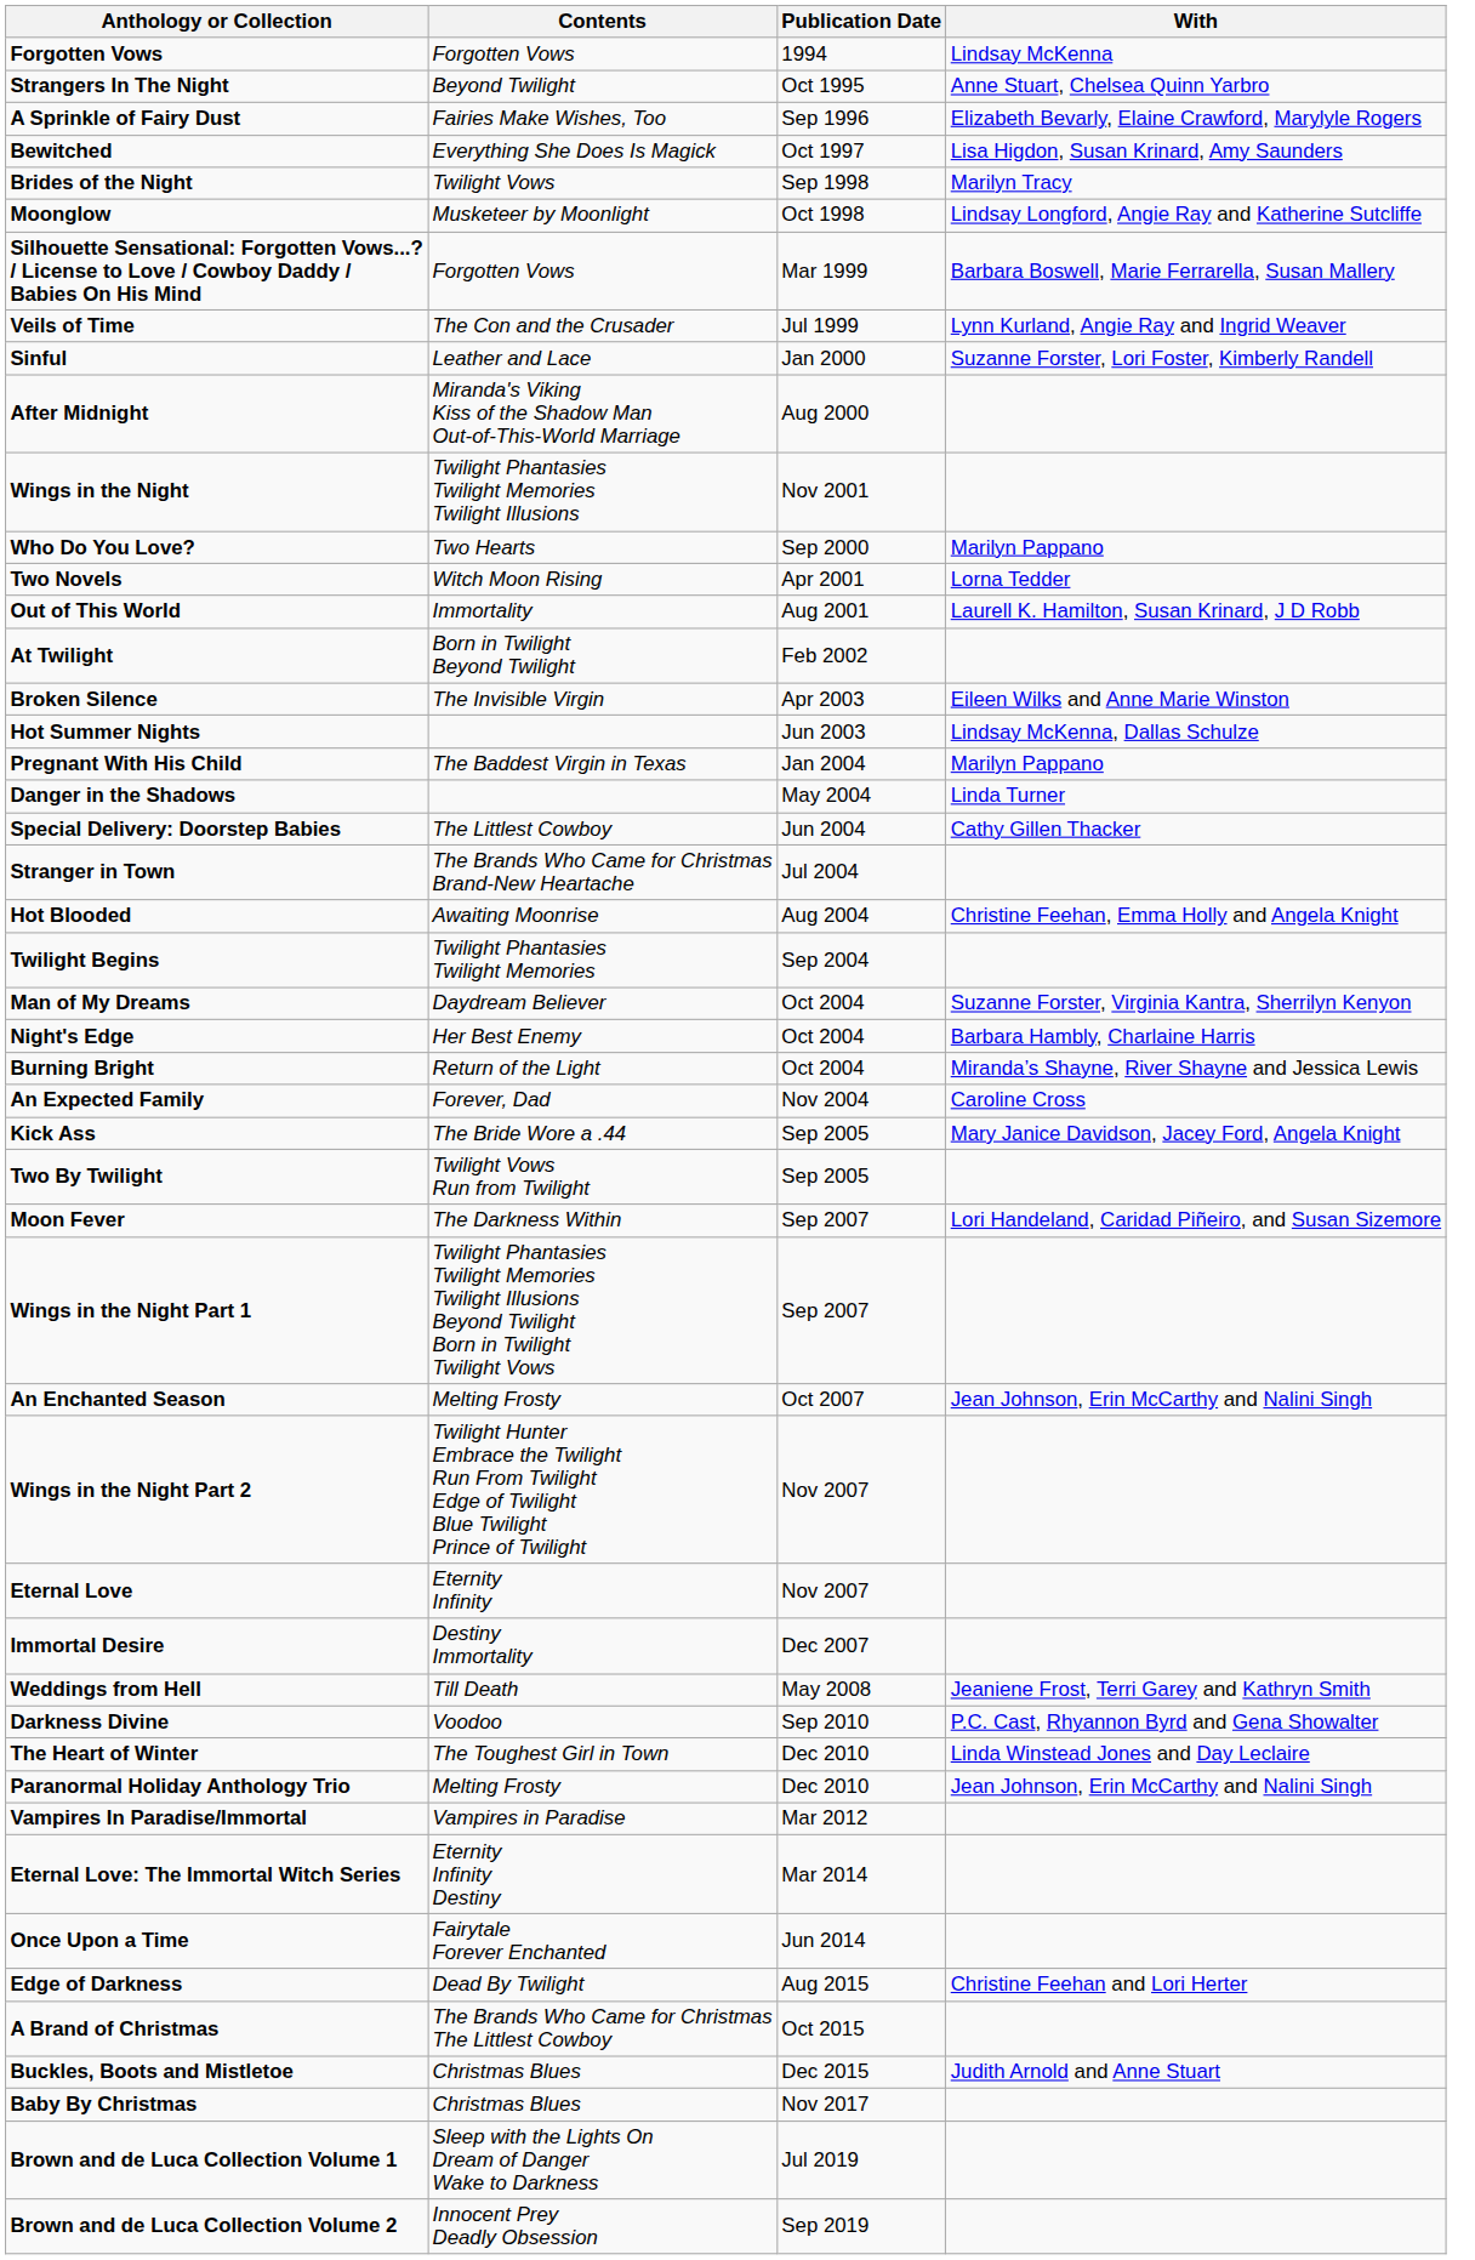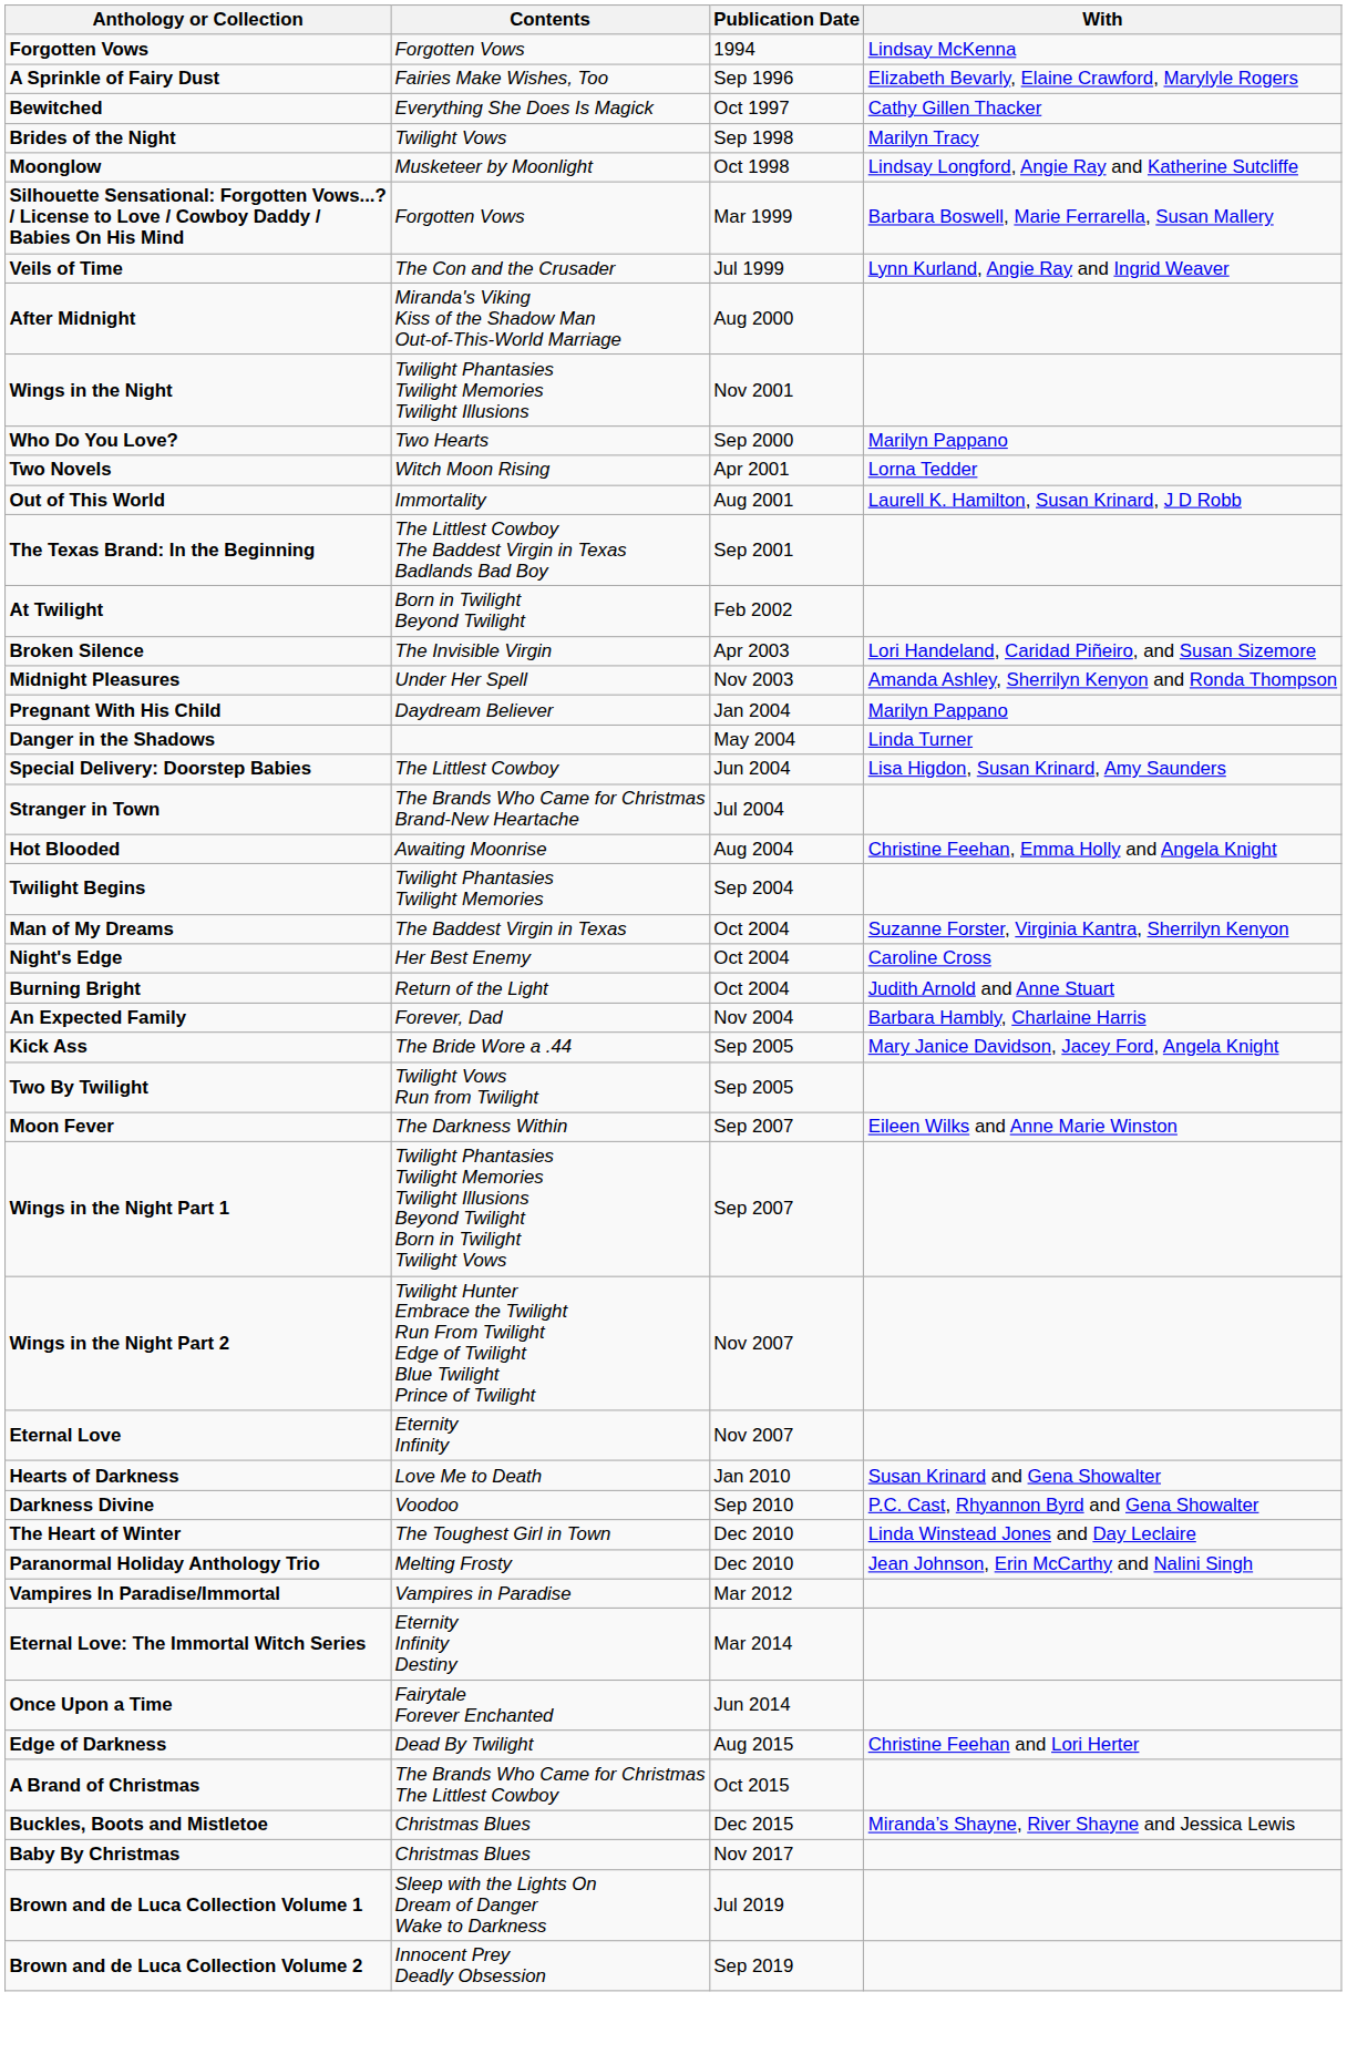 <table class="wikitable">
 <tr>
 <th>Anthology or Collection</th>
 <th>Contents</th>
 <th>Publication Date</th>
 <th>With</th>
 </tr>
 <tr>
 <td><strong>Forgotten Vows</strong></td>
 <td><em>Forgotten Vows</em></td>
 <td>1994</td>
 <td><a href='#'>Lindsay McKenna</a></td>
 </tr>
 <tr>
-<td><strong>Strangers In The Night</strong></td>
-<td><em>Beyond Twilight</em></td>
-<td>Oct 1995</td>
-<td><a href='#'>Anne Stuart</a>, <a href='#'>Chelsea Quinn Yarbro</a></td>
-</tr>
-<tr>
 <td><strong>A Sprinkle of Fairy Dust</strong></td>
 <td><em>Fairies Make Wishes, Too</em></td>
 <td>Sep 1996</td>
 <td><a href='#'>Elizabeth Bevarly</a>, <a href='#'>Elaine Crawford</a>, <a href='#'>Marylyle Rogers</a></td>
 </tr>
 <tr>
 <td><strong>Bewitched</strong></td>
 <td><em>Everything She Does Is Magick</em></td>
 <td>Oct 1997</td>
-<td><a href='#'>Lisa Higdon</a>, <a href='#'>Susan Krinard</a>, <a href='#'>Amy Saunders</a></td>
+<td><a href='#'>Cathy Gillen Thacker</a></td>
 </tr>
 <tr>
 <td><strong>Brides of the Night</strong></td>
 <td><em>Twilight Vows</em></td>
 <td>Sep 1998</td>
 <td><a href='#'>Marilyn Tracy</a></td>
 </tr>
 <tr>
 <td><strong>Moonglow</strong></td>
 <td><em>Musketeer by Moonlight</em></td>
 <td>Oct 1998</td>
 <td><a href='#'>Lindsay Longford</a>, <a href='#'>Angie Ray</a> and <a href='#'>Katherine Sutcliffe</a></td>
 </tr>
 <tr>
 <td><strong>Silhouette Sensational: Forgotten Vows...?</strong><br><strong>/</strong> <strong>License to Love / Cowboy Daddy /</strong><br><strong>Babies On His Mind</strong></td>
 <td><em>Forgotten Vows</em></td>
 <td>Mar 1999</td>
 <td><a href='#'>Barbara Boswell</a>, <a href='#'>Marie Ferrarella</a>, <a href='#'>Susan Mallery</a></td>
 </tr>
 <tr>
 <td><strong>Veils of Time</strong></td>
 <td><em>The Con and the Crusader</em></td>
 <td>Jul 1999</td>
 <td><a href='#'>Lynn Kurland</a>, <a href='#'>Angie Ray</a> and <a href='#'>Ingrid Weaver</a></td>
-</tr>
-<tr>
-<td><strong>Sinful</strong></td>
-<td><em>Leather and Lace</em></td>
-<td>Jan 2000</td>
-<td><a href='#'>Suzanne Forster</a>, <a href='#'>Lori Foster</a>, <a href='#'>Kimberly Randell</a></td>
 </tr>
 <tr>
 <td><strong>After Midnight</strong></td>
 <td><em>Miranda's Viking</em><br><em>Kiss of the Shadow Man</em><br><em>Out-of-This-World Marriage</em></td>
 <td>Aug 2000</td>
 <td></td>
 </tr>
 <tr>
 <td><strong>Wings in the Night</strong></td>
 <td><em>Twilight Phantasies</em><br><em>Twilight Memories</em><br><em>Twilight Illusions</em></td>
 <td>Nov 2001</td>
 <td></td>
 </tr>
 <tr>
 <td><strong>Who Do You Love?</strong></td>
 <td><em>Two Hearts</em></td>
 <td>Sep 2000</td>
 <td><a href='#'>Marilyn Pappano</a></td>
 </tr>
 <tr>
 <td><strong>Two Novels</strong></td>
 <td><em>Witch Moon Rising</em></td>
 <td>Apr 2001</td>
 <td><a href='#'>Lorna Tedder</a></td>
 </tr>
 <tr>
 <td><strong>Out of This World</strong></td>
 <td><em>Immortality</em></td>
 <td>Aug 2001</td>
 <td><a href='#'>Laurell K. Hamilton</a>, <a href='#'>Susan Krinard</a>, <a href='#'>J D Robb</a></td>
 </tr>
 <tr>
+<td><strong>The Texas Brand: In the Beginning</strong></td>
+<td><em>The Littlest Cowboy</em><br><em>The Baddest Virgin in Texas</em><br><em>Badlands Bad Boy</em></td>
+<td>Sep 2001</td>
+<td></td>
+</tr>
+<tr>
 <td><strong>At Twilight</strong></td>
 <td><em>Born in Twilight</em><br><em>Beyond Twilight</em></td>
 <td>Feb 2002</td>
 <td></td>
 </tr>
 <tr>
 <td><strong>Broken Silence</strong></td>
 <td><em>The Invisible Virgin</em></td>
 <td>Apr 2003</td>
-<td><a href='#'>Eileen Wilks</a> and <a href='#'>Anne Marie Winston</a></td>
+<td><a href='#'>Lori Handeland</a>, <a href='#'>Caridad Piñeiro</a>, and <a href='#'>Susan Sizemore</a></td>
 </tr>
 <tr>
-<td><strong>Hot Summer Nights</strong></td>
-<td></td>
-<td>Jun 2003</td>
-<td><a href='#'>Lindsay McKenna</a>, <a href='#'>Dallas Schulze</a></td>
+<td><strong>Midnight Pleasures</strong></td>
+<td><em>Under Her Spell</em></td>
+<td>Nov 2003</td>
+<td><a href='#'>Amanda Ashley</a>, <a href='#'>Sherrilyn Kenyon</a> and <a href='#'>Ronda Thompson</a></td>
 </tr>
 <tr>
 <td><strong>Pregnant With His Child</strong></td>
-<td><em>The Baddest Virgin in Texas</em></td>
+<td><em>Daydream Believer</em></td>
 <td>Jan 2004</td>
 <td><a href='#'>Marilyn Pappano</a></td>
 </tr>
 <tr>
 <td><strong>Danger in the Shadows</strong></td>
 <td></td>
 <td>May 2004</td>
 <td><a href='#'>Linda Turner</a></td>
 </tr>
 <tr>
 <td><strong>Special Delivery: Doorstep Babies</strong></td>
 <td><em>The Littlest Cowboy</em></td>
 <td>Jun 2004</td>
-<td><a href='#'>Cathy Gillen Thacker</a></td>
+<td><a href='#'>Lisa Higdon</a>, <a href='#'>Susan Krinard</a>, <a href='#'>Amy Saunders</a></td>
 </tr>
 <tr>
 <td><strong>Stranger in Town</strong></td>
 <td><em>The Brands Who Came for Christmas</em><br><em>Brand-New Heartache</em></td>
 <td>Jul 2004</td>
 <td></td>
 </tr>
 <tr>
 <td><strong>Hot Blooded</strong></td>
 <td><em>Awaiting Moonrise</em></td>
 <td>Aug 2004</td>
 <td><a href='#'>Christine Feehan</a>, <a href='#'>Emma Holly</a> and <a href='#'>Angela Knight</a></td>
 </tr>
 <tr>
 <td><strong>Twilight Begins</strong></td>
 <td><em>Twilight Phantasies</em><br><em>Twilight Memories</em></td>
 <td>Sep 2004</td>
 <td></td>
 </tr>
 <tr>
 <td><strong>Man of My Dreams</strong></td>
-<td><em>Daydream Believer</em></td>
+<td><em>The Baddest Virgin in Texas</em></td>
 <td>Oct 2004</td>
 <td><a href='#'>Suzanne Forster</a>, <a href='#'>Virginia Kantra</a>, <a href='#'>Sherrilyn Kenyon</a></td>
 </tr>
 <tr>
 <td><strong>Night's Edge</strong></td>
 <td><em>Her Best Enemy</em></td>
 <td>Oct 2004</td>
-<td><a href='#'>Barbara Hambly</a>, <a href='#'>Charlaine Harris</a></td>
+<td><a href='#'>Caroline Cross</a></td>
 </tr>
 <tr>
 <td><strong>Burning Bright</strong></td>
 <td><em>Return of the Light</em></td>
 <td>Oct 2004</td>
-<td><a href='#'>Miranda’s Shayne</a>, <a href='#'>River Shayne</a> and Jessica Lewis</td>
+<td><a href='#'>Judith Arnold</a> and <a href='#'>Anne Stuart</a></td>
 </tr>
 <tr>
 <td><strong>An Expected Family</strong></td>
 <td><em>Forever, Dad</em></td>
 <td>Nov 2004</td>
-<td><a href='#'>Caroline Cross</a></td>
+<td><a href='#'>Barbara Hambly</a>, <a href='#'>Charlaine Harris</a></td>
 </tr>
 <tr>
 <td><strong>Kick Ass</strong></td>
 <td><em>The Bride Wore a .44</em></td>
 <td>Sep 2005</td>
 <td><a href='#'>Mary Janice Davidson</a>, <a href='#'>Jacey Ford</a>, <a href='#'>Angela Knight</a></td>
 </tr>
 <tr>
 <td><strong>Two By Twilight</strong></td>
 <td><em>Twilight Vows</em><br><em>Run from Twilight</em></td>
 <td>Sep 2005</td>
 <td></td>
 </tr>
 <tr>
 <td><strong>Moon Fever</strong></td>
 <td><em>The Darkness Within</em></td>
 <td>Sep 2007</td>
-<td><a href='#'>Lori Handeland</a>, <a href='#'>Caridad Piñeiro</a>, and <a href='#'>Susan Sizemore</a></td>
+<td><a href='#'>Eileen Wilks</a> and <a href='#'>Anne Marie Winston</a></td>
 </tr>
 <tr>
 <td><strong>Wings in the Night Part 1</strong></td>
 <td><em>Twilight Phantasies</em><br><em>Twilight Memories</em><br><em>Twilight Illusions</em><br><em>Beyond Twilight</em><br><em>Born in Twilight</em><br><em>Twilight Vows</em></td>
 <td>Sep 2007</td>
 <td></td>
-</tr>
-<tr>
-<td><strong>An Enchanted Season</strong></td>
-<td><em>Melting Frosty</em></td>
-<td>Oct 2007</td>
-<td><a href='#'>Jean Johnson</a>, <a href='#'>Erin McCarthy</a> and <a href='#'>Nalini Singh</a></td>
 </tr>
 <tr>
 <td><strong>Wings in the Night Part 2</strong></td>
 <td><em>Twilight Hunter</em><br><em>Embrace the Twilight</em><br><em>Run From Twilight</em><br><em>Edge of Twilight</em><br><em>Blue Twilight</em><br><em>Prince of Twilight</em></td>
 <td>Nov 2007</td>
 <td></td>
 </tr>
 <tr>
 <td><strong>Eternal Love</strong></td>
 <td><em>Eternity</em><br><em>Infinity</em></td>
 <td>Nov 2007</td>
 <td></td>
 </tr>
 <tr>
-<td><strong>Immortal Desire</strong></td>
-<td><em>Destiny</em><br><em>Immortality</em></td>
-<td>Dec 2007</td>
-<td></td>
-</tr>
-<tr>
-<td><strong>Weddings from Hell</strong></td>
-<td><em>Till Death</em></td>
-<td>May 2008</td>
-<td><a href='#'>Jeaniene Frost</a>, <a href='#'>Terri Garey</a> and <a href='#'>Kathryn Smith</a></td>
+<td><strong>Hearts of Darkness</strong></td>
+<td><em>Love Me to Death</em></td>
+<td>Jan 2010</td>
+<td><a href='#'>Susan Krinard</a> and <a href='#'>Gena Showalter</a></td>
 </tr>
 <tr>
 <td><strong>Darkness Divine</strong></td>
 <td><em>Voodoo</em></td>
 <td>Sep 2010</td>
 <td><a href='#'>P.C. Cast</a>, <a href='#'>Rhyannon Byrd</a> and <a href='#'>Gena Showalter</a></td>
 </tr>
 <tr>
 <td><strong>The Heart of Winter</strong></td>
 <td><em>The Toughest Girl in Town</em></td>
 <td>Dec 2010</td>
 <td><a href='#'>Linda Winstead Jones</a> and <a href='#'>Day Leclaire</a></td>
 </tr>
 <tr>
 <td><strong>Paranormal Holiday Anthology Trio</strong></td>
 <td><em>Melting Frosty</em></td>
 <td>Dec 2010</td>
 <td><a href='#'>Jean Johnson</a>, <a href='#'>Erin McCarthy</a> and <a href='#'>Nalini Singh</a></td>
 </tr>
 <tr>
 <td><strong>Vampires In Paradise/Immortal</strong></td>
 <td><em>Vampires in Paradise</em></td>
 <td>Mar 2012</td>
 <td></td>
 </tr>
 <tr>
 <td><strong>Eternal Love: The Immortal Witch Series</strong></td>
 <td><em>Eternity</em><br><em>Infinity</em><br><em>Destiny</em></td>
 <td>Mar 2014</td>
 <td></td>
 </tr>
 <tr>
 <td><strong>Once Upon a Time</strong></td>
 <td><em>Fairytale</em><br><em>Forever Enchanted</em></td>
 <td>Jun 2014</td>
 <td></td>
 </tr>
 <tr>
 <td><strong>Edge of Darkness</strong></td>
 <td><em>Dead By Twilight</em></td>
 <td>Aug 2015</td>
 <td><a href='#'>Christine Feehan</a> and <a href='#'>Lori Herter</a></td>
 </tr>
 <tr>
 <td><strong>A Brand of Christmas</strong></td>
 <td><em>The Brands Who Came for Christmas</em><br><em>The Littlest Cowboy</em></td>
 <td>Oct 2015</td>
 <td></td>
 </tr>
 <tr>
 <td><strong>Buckles, Boots and Mistletoe</strong></td>
 <td><em>Christmas Blues</em></td>
 <td>Dec 2015</td>
-<td><a href='#'>Judith Arnold</a> and <a href='#'>Anne Stuart</a></td>
+<td><a href='#'>Miranda’s Shayne</a>, <a href='#'>River Shayne</a> and Jessica Lewis</td>
 </tr>
 <tr>
 <td><strong>Baby By Christmas</strong></td>
 <td><em>Christmas Blues</em></td>
 <td>Nov 2017</td>
 <td></td>
 </tr>
 <tr>
 <td><strong>Brown and de Luca Collection Volume 1</strong></td>
 <td><em>Sleep with the Lights On</em><br><em>Dream of Danger</em><br><em>Wake to Darkness</em></td>
 <td>Jul 2019</td>
 <td></td>
 </tr>
 <tr>
 <td><strong>Brown and de Luca Collection Volume 2</strong></td>
 <td><em>Innocent Prey</em><br><em>Deadly Obsession</em></td>
 <td>Sep 2019</td>
 <td></td>
 </tr>
 </table>
